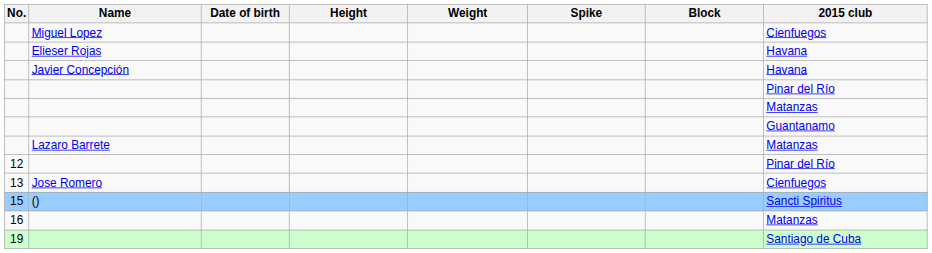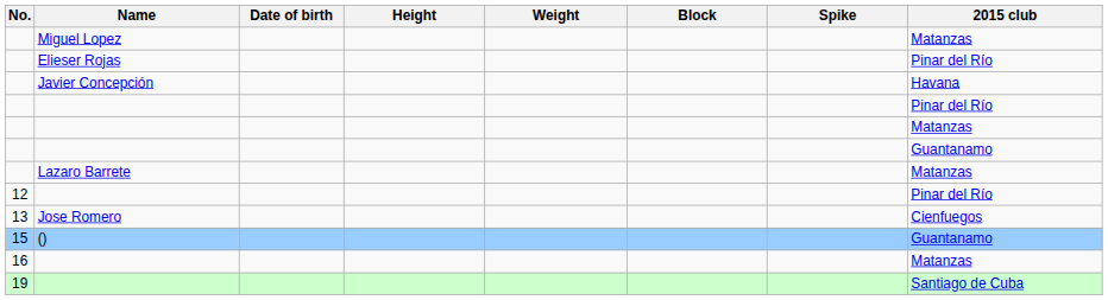 <table class="wikitable sortable" style="text-align:center;">
 <tr>
 <th>No.</th>
 <th style="width:16em">Name</th>
 <th style="width:8em">Date of birth</th>
 <th style="width:11em">Height</th>
 <th style="width:11em">Weight</th>
+<th style="width:11em">Block</th>
 <th style="width:11em">Spike</th>
-<th style="width:11em">Block</th>
 <th style="width:15em">2015 club</th>
 </tr>
 <tr>
 <td></td>
 <td align=left><a href='#'>Miguel Lopez</a></td>
 <td align=right></td>
 <td></td>
 <td></td>
 <td></td>
 <td></td>
-<td align=left> <a href='#'>Cienfuegos</a></td>
+<td align=left> <a href='#'>Matanzas</a></td>
 </tr>
 <tr>
 <td></td>
 <td align=left><a href='#'>Elieser Rojas</a></td>
 <td align=right></td>
 <td></td>
 <td></td>
 <td></td>
 <td></td>
-<td align=left> <a href='#'>Havana</a></td>
+<td align=left> <a href='#'>Pinar del Río</a></td>
 </tr>
 <tr>
 <td></td>
 <td align=left><a href='#'>Javier Concepción</a></td>
 <td align=right></td>
 <td></td>
 <td></td>
 <td></td>
 <td></td>
 <td align=left> <a href='#'>Havana</a></td>
 </tr>
 <tr>
 <td></td>
 <td align=left></td>
 <td align=right></td>
 <td></td>
 <td></td>
 <td></td>
 <td></td>
 <td align=left> <a href='#'>Pinar del Río</a></td>
 </tr>
 <tr>
 <td></td>
 <td align=left></td>
 <td align=right></td>
 <td></td>
 <td></td>
 <td></td>
 <td></td>
 <td align=left> <a href='#'>Matanzas</a></td>
 </tr>
 <tr>
 <td></td>
 <td align=left></td>
 <td align=right></td>
 <td></td>
 <td></td>
 <td></td>
 <td></td>
 <td align=left> <a href='#'>Guantanamo</a></td>
 </tr>
 <tr>
 <td></td>
 <td align=left><a href='#'>Lazaro Barrete</a></td>
 <td align=right></td>
 <td></td>
 <td></td>
 <td></td>
 <td></td>
 <td align=left> <a href='#'>Matanzas</a></td>
 </tr>
 <tr>
 <td>12</td>
 <td align=left></td>
 <td align=right></td>
 <td></td>
 <td></td>
 <td></td>
 <td></td>
 <td align=left> <a href='#'>Pinar del Río</a></td>
 </tr>
 <tr>
 <td>13</td>
 <td align=left><a href='#'>Jose Romero</a></td>
 <td align=right></td>
 <td></td>
 <td></td>
 <td></td>
 <td></td>
 <td align=left> <a href='#'>Cienfuegos</a></td>
 </tr>
 <tr bgcolor=#9acdff>
 <td>15</td>
 <td align=left> ()</td>
 <td align=right></td>
 <td></td>
 <td></td>
 <td></td>
 <td></td>
-<td align=left> <a href='#'>Sancti Spiritus</a></td>
+<td align=left> <a href='#'>Guantanamo</a></td>
 </tr>
 <tr>
 <td>16</td>
 <td align=left></td>
 <td align=right></td>
 <td></td>
 <td></td>
 <td></td>
 <td></td>
 <td align=left> <a href='#'>Matanzas</a></td>
 </tr>
 <tr bgcolor=#ccffcc>
 <td>19</td>
 <td align=left></td>
 <td align=right></td>
 <td></td>
 <td></td>
 <td></td>
 <td></td>
 <td align=left> <a href='#'>Santiago de Cuba</a></td>
 </tr>
 </table>
